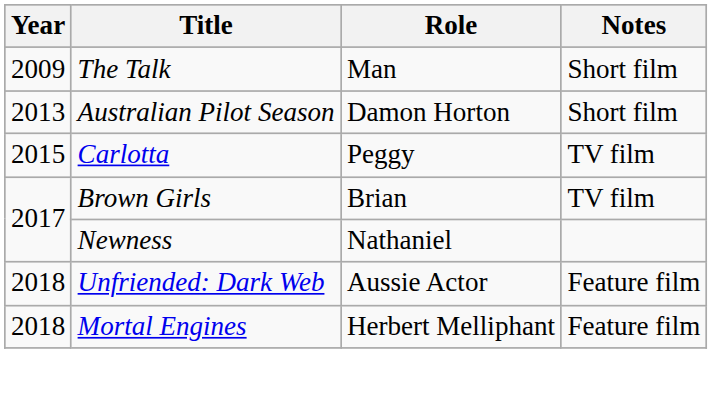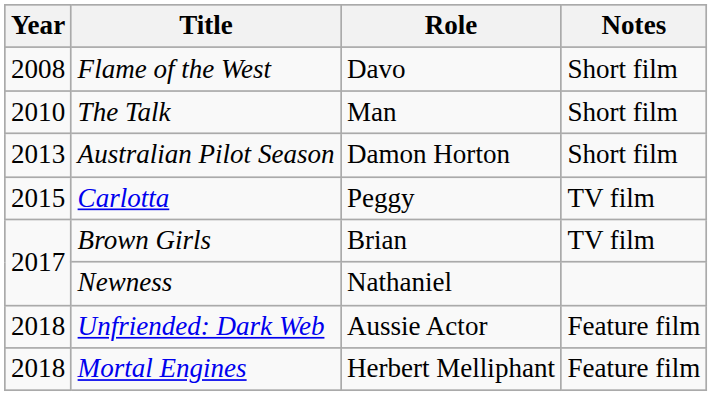 <table class="wikitable">
 <tr>
 <th>Year</th>
 <th>Title</th>
 <th>Role</th>
 <th>Notes</th>
 </tr>
 <tr>
-<td>2009</td>
+<td>2008</td>
+<td><em>Flame of the West</em></td>
+<td>Davo</td>
+<td>Short film</td>
+</tr>
+<tr>
+<td>2010</td>
 <td><em>The Talk</em></td>
 <td>Man</td>
 <td>Short film</td>
 </tr>
 <tr>
 <td>2013</td>
 <td><em>Australian Pilot Season</em></td>
 <td>Damon Horton</td>
 <td>Short film</td>
 </tr>
 <tr>
 <td>2015</td>
 <td><em><a href='#'>Carlotta</a></em></td>
 <td>Peggy</td>
 <td>TV film</td>
 </tr>
 <tr>
 <td rowspan="2">2017</td>
 <td><em>Brown Girls</em></td>
 <td>Brian</td>
 <td>TV film</td>
 </tr>
 <tr>
 <td><em>Newness</em></td>
 <td>Nathaniel</td>
 <td></td>
 </tr>
 <tr>
 <td>2018</td>
 <td><em><a href='#'>Unfriended: Dark Web</a></em></td>
 <td>Aussie Actor</td>
 <td>Feature film</td>
 </tr>
 <tr>
 <td>2018</td>
 <td><em><a href='#'>Mortal Engines</a></em></td>
 <td>Herbert Melliphant</td>
 <td>Feature film</td>
 </tr>
 </table>
